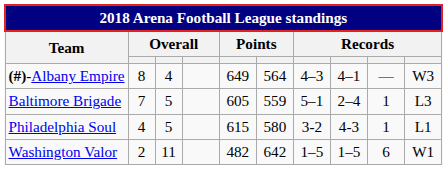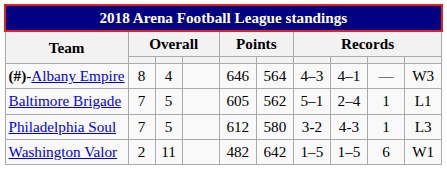 <table class="wikitable" style="font-size: 95%; text-align:center">
 <tr>
 <th colspan="12" style="background:navy; color:white; border:2px solid #E62020;"><strong>2018 Arena Football League standings</strong></th>
 </tr>
 <tr>
 <th rowspan="2" style="text-align:center;">Team</th>
 <th colspan="3" style="text-align:center;">Overall</th>
 <th colspan="2" style="text-align:center;">Points</th>
 <th colspan="4" style="text-align:center;">Records</th>
 </tr>
 <tr>
 <th width="20"></th>
 <th width="20"></th>
 <th width="30"></th>
 <th width="30"></th>
 <th width="30"></th>
 <th width="30"></th>
 <th width="30"></th>
 <th width="30"></th>
 <th width="30"></th>
 </tr>
 <tr>
 <td style="text-align:left;"><strong>(#)</strong>-<a href='#'>Albany Empire</a></td>
 <td>8</td>
 <td>4</td>
 <td></td>
-<td>649</td>
+<td>646</td>
 <td>564</td>
 <td>4–3</td>
 <td>4–1</td>
 <td>—</td>
 <td>W3</td>
 </tr>
 <tr>
 <td style="text-align:left;"><a href='#'>Baltimore Brigade</a></td>
 <td>7</td>
 <td>5</td>
 <td></td>
 <td>605</td>
-<td>559</td>
+<td>562</td>
 <td>5–1</td>
 <td>2–4</td>
 <td>1</td>
-<td>L3</td>
+<td>L1</td>
 </tr>
 <tr>
 <td style="text-align:left;"><a href='#'>Philadelphia Soul</a></td>
-<td>4</td>
+<td>7</td>
 <td>5</td>
 <td></td>
-<td>615</td>
+<td>612</td>
 <td>580</td>
 <td>3-2</td>
 <td>4-3</td>
 <td>1</td>
-<td>L1</td>
+<td>L3</td>
 </tr>
 <tr>
 <td style="text-align:left;"><a href='#'>Washington Valor</a></td>
 <td>2</td>
 <td>11</td>
 <td></td>
 <td>482</td>
 <td>642</td>
 <td>1–5</td>
 <td>1–5</td>
 <td>6</td>
 <td>W1</td>
 </tr>
 </table>
